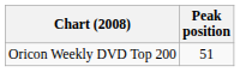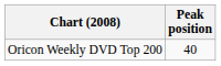 <table class="wikitable">
 <tr>
 <th>Chart (2008)</th>
 <th>Peak<br>position</th>
 </tr>
 <tr>
 <td>Oricon Weekly DVD Top 200</td>
-<td align="center">51</td>
+<td align="center">40</td>
 </tr>
 </table>
